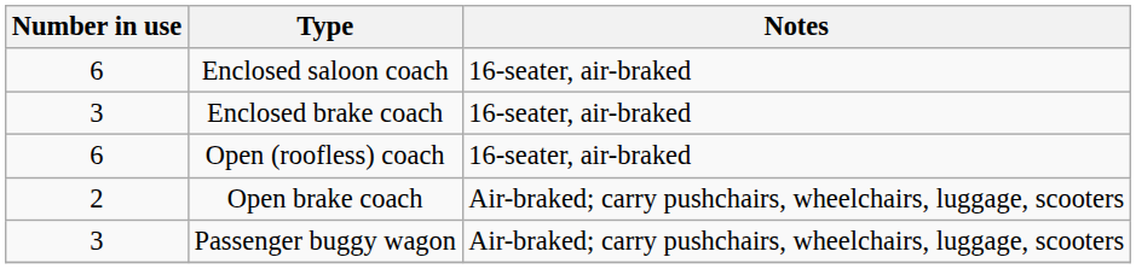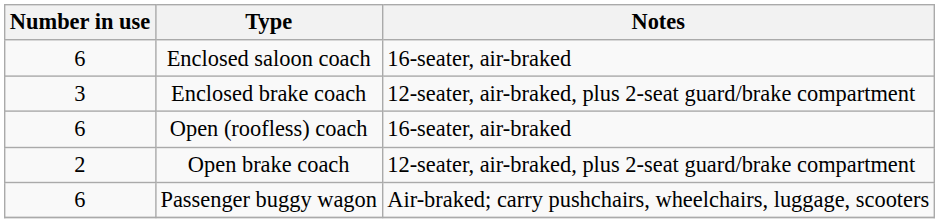 <table class="sort wikitable sortable">
 <tr>
 <th>Number in use</th>
 <th>Type</th>
 <th>Notes</th>
 </tr>
 <tr>
 <td align=center>6</td>
 <td align=center>Enclosed saloon coach</td>
 <td align=left>16-seater, air-braked</td>
 </tr>
 <tr>
 <td align=center>3</td>
 <td align=center>Enclosed brake coach</td>
-<td align=left>16-seater, air-braked</td>
+<td align=left>12-seater, air-braked, plus 2-seat guard/brake compartment</td>
 </tr>
 <tr>
 <td align=center>6</td>
 <td align=center>Open (roofless) coach</td>
 <td align=left>16-seater, air-braked</td>
 </tr>
 <tr>
 <td align=center>2</td>
 <td align=center>Open brake coach</td>
-<td align=left>Air-braked; carry pushchairs, wheelchairs, luggage, scooters</td>
+<td align=left>12-seater, air-braked, plus 2-seat guard/brake compartment</td>
 </tr>
 <tr>
-<td align=center>3</td>
+<td align=center>6</td>
 <td align=center>Passenger buggy wagon</td>
 <td align=left>Air-braked; carry pushchairs, wheelchairs, luggage, scooters</td>
 </tr>
 <tr>
 </tr>
 </table>
